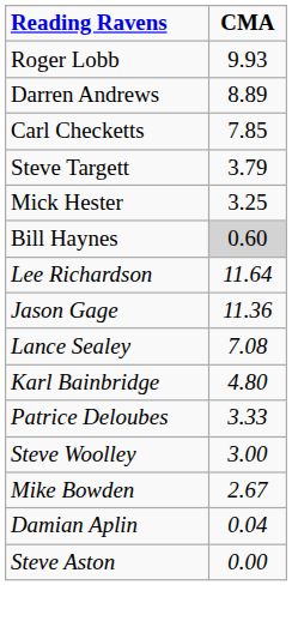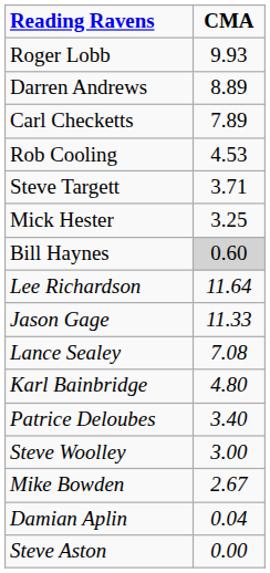 <table class=wikitable width="200">
 <tr>
 <td><strong><a href='#'>Reading Ravens</a></strong></td>
 <td align="center"><strong>CMA</strong></td>
 </tr>
 <tr>
 <td>Roger Lobb</td>
 <td align="center">9.93</td>
 </tr>
 <tr>
 <td>Darren Andrews</td>
 <td align="center">8.89</td>
 </tr>
 <tr>
 <td>Carl Checketts</td>
-<td align="center">7.85</td>
+<td align="center">7.89</td>
+</tr>
+<tr>
+<td>Rob Cooling</td>
+<td align="center">4.53</td>
 </tr>
 <tr>
 <td>Steve Targett</td>
-<td align="center">3.79</td>
+<td align="center">3.71</td>
 </tr>
 <tr>
 <td>Mick Hester</td>
 <td align="center">3.25</td>
 </tr>
 <tr>
 <td>Bill Haynes</td>
 <td align="center" style="background: lightgrey;">0.60</td>
 </tr>
 <tr>
 <td><em>Lee Richardson</em></td>
 <td align="center"><em>11.64</em></td>
 </tr>
 <tr>
 <td><em>Jason Gage</em></td>
-<td align="center"><em>11.36</em></td>
+<td align="center"><em>11.33</em></td>
 </tr>
 <tr>
 <td><em>Lance Sealey</em></td>
 <td align="center"><em>7.08</em></td>
 </tr>
 <tr>
 <td><em>Karl Bainbridge</em></td>
 <td align="center"><em>4.80</em></td>
 </tr>
 <tr>
 <td><em>Patrice Deloubes</em></td>
-<td align="center"><em>3.33</em></td>
+<td align="center"><em>3.40</em></td>
 </tr>
 <tr>
 <td><em>Steve Woolley</em></td>
 <td align="center"><em>3.00</em></td>
 </tr>
 <tr>
 <td><em>Mike Bowden</em></td>
 <td align="center"><em>2.67</em></td>
 </tr>
 <tr>
 <td><em>Damian Aplin</em></td>
 <td align="center"><em>0.04</em></td>
 </tr>
 <tr>
 <td><em>Steve Aston</em></td>
 <td align="center"><em>0.00</em></td>
 </tr>
 </table>
